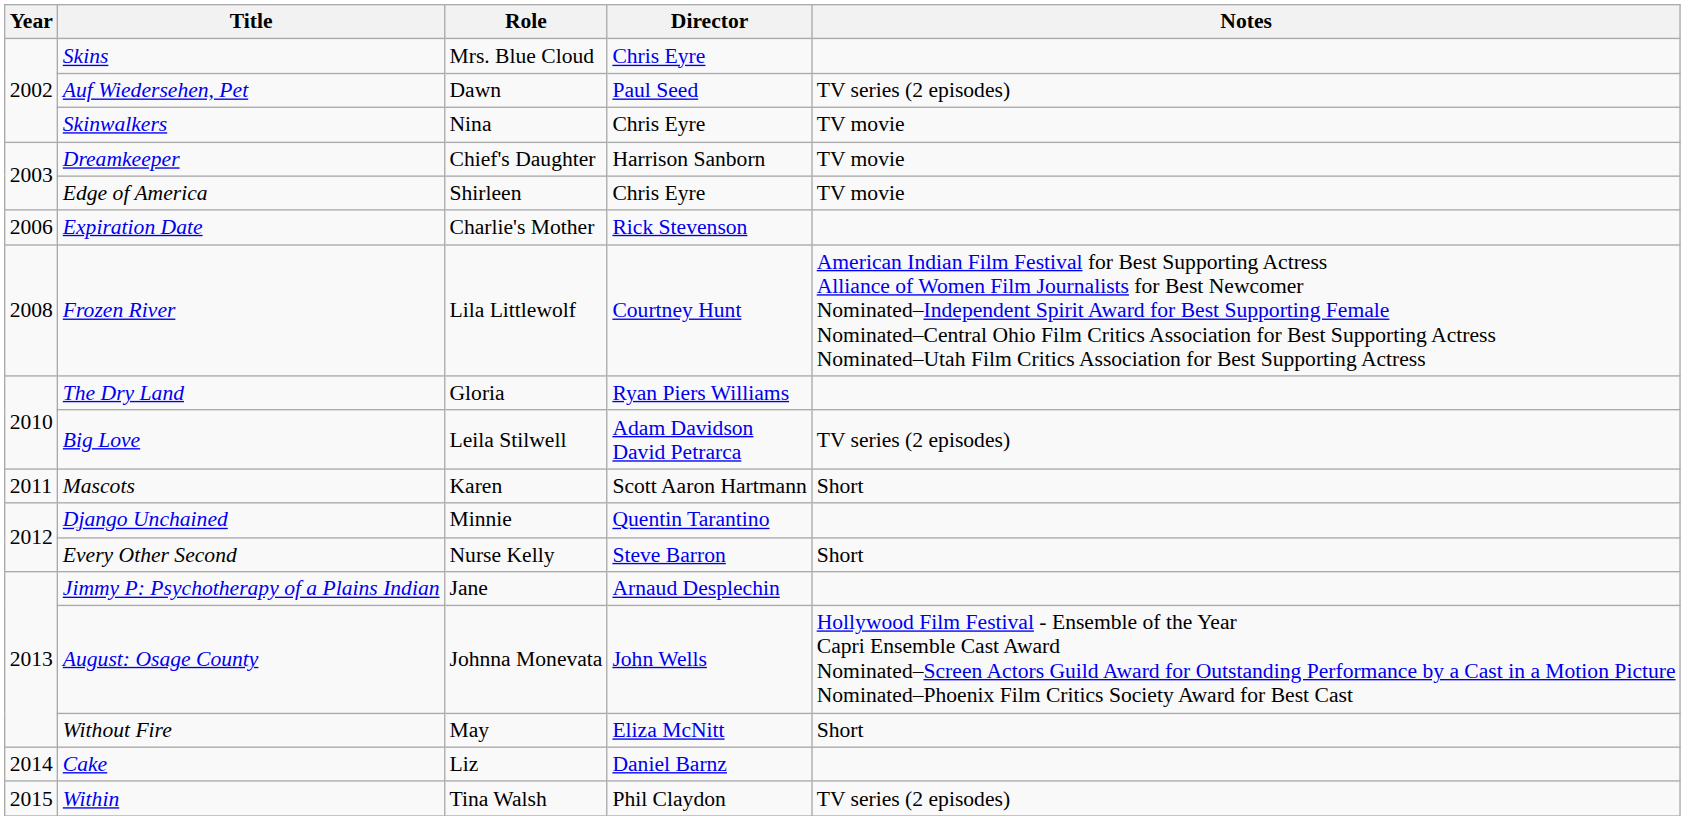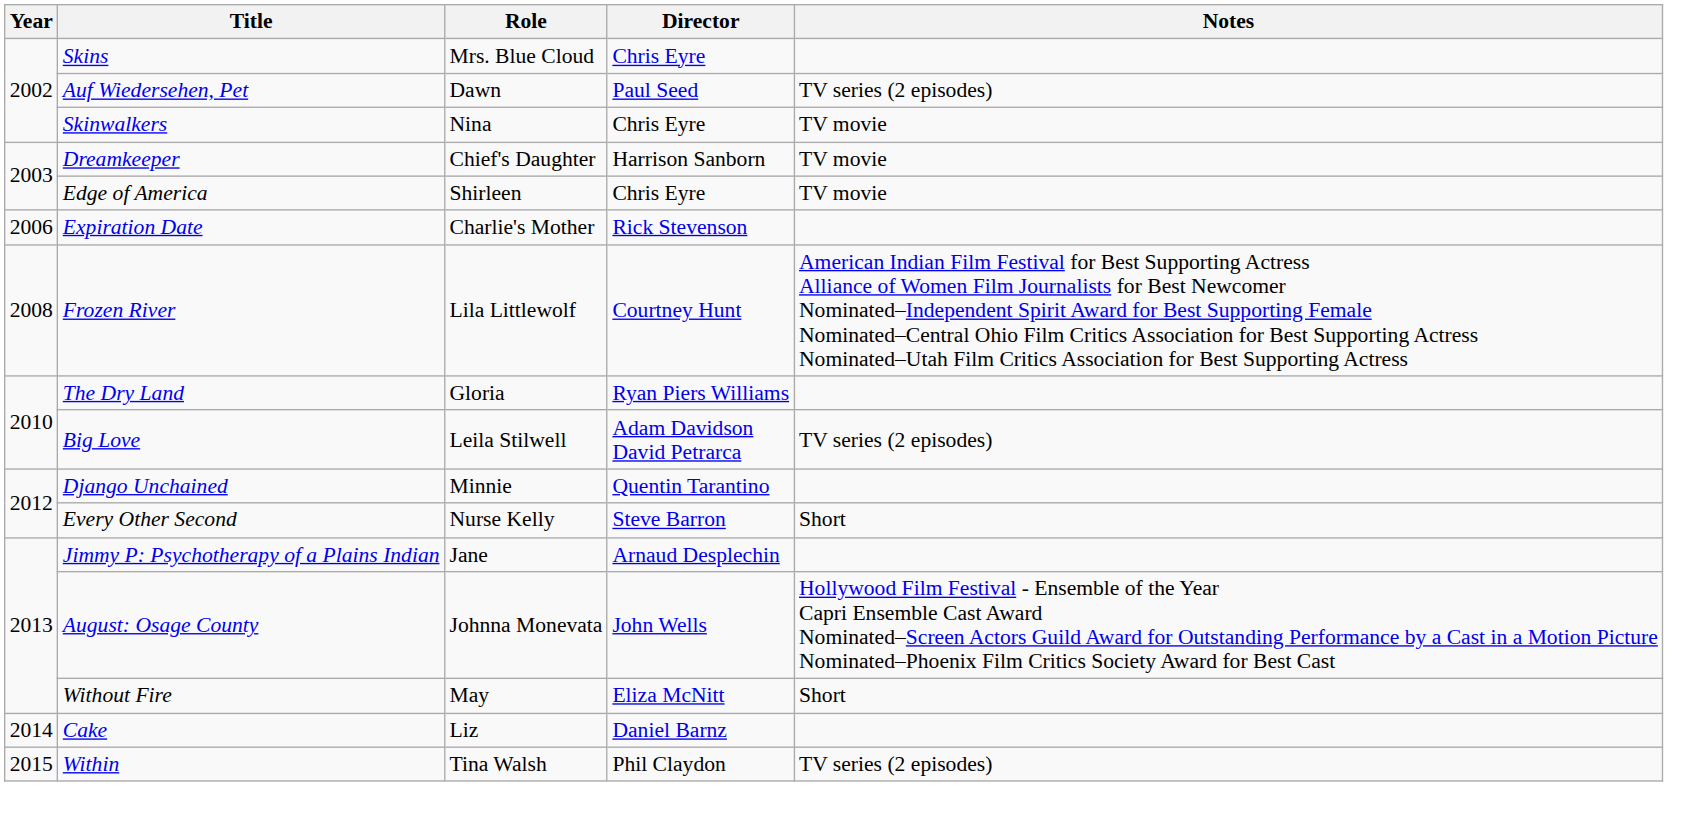 <table class="wikitable sortable">
 <tr>
 <th>Year</th>
 <th>Title</th>
 <th>Role</th>
 <th>Director</th>
 <th class="unsortable">Notes</th>
 </tr>
 <tr>
 <td rowspan=3>2002</td>
 <td><em><a href='#'>Skins</a></em></td>
 <td>Mrs. Blue Cloud</td>
 <td><a href='#'>Chris Eyre</a></td>
 <td></td>
 </tr>
 <tr>
 <td><em><a href='#'>Auf Wiedersehen, Pet</a></em></td>
 <td>Dawn</td>
 <td><a href='#'>Paul Seed</a></td>
 <td>TV series (2 episodes)</td>
 </tr>
 <tr>
 <td><em><a href='#'>Skinwalkers</a></em></td>
 <td>Nina</td>
 <td>Chris Eyre</td>
 <td>TV movie</td>
 </tr>
 <tr>
 <td rowspan=2>2003</td>
 <td><em><a href='#'>Dreamkeeper</a></em></td>
 <td>Chief's Daughter</td>
 <td>Harrison Sanborn</td>
 <td>TV movie</td>
 </tr>
 <tr>
 <td><em>Edge of America</em></td>
 <td>Shirleen</td>
 <td>Chris Eyre</td>
 <td>TV movie</td>
 </tr>
 <tr>
 <td rowspan=1>2006</td>
 <td><em><a href='#'>Expiration Date</a></em></td>
 <td>Charlie's Mother</td>
 <td><a href='#'>Rick Stevenson</a></td>
 <td></td>
 </tr>
 <tr>
 <td rowspan=1>2008</td>
 <td><em><a href='#'>Frozen River</a></em></td>
 <td>Lila Littlewolf</td>
 <td><a href='#'>Courtney Hunt</a></td>
 <td><a href='#'>American Indian Film Festival</a> for Best Supporting Actress<br><a href='#'>Alliance of Women Film Journalists</a> for Best Newcomer<br>Nominated–<a href='#'>Independent Spirit Award for Best Supporting Female</a><br>Nominated–Central Ohio Film Critics Association for Best Supporting Actress<br>Nominated–Utah Film Critics Association for Best Supporting Actress</td>
 </tr>
 <tr>
 <td rowspan=2>2010</td>
 <td><em><a href='#'>The Dry Land</a></em></td>
 <td>Gloria</td>
 <td><a href='#'>Ryan Piers Williams</a></td>
 <td></td>
 </tr>
 <tr>
 <td><em><a href='#'>Big Love</a></em></td>
 <td>Leila Stilwell</td>
 <td><a href='#'>Adam Davidson</a><br><a href='#'>David Petrarca</a></td>
 <td>TV series (2 episodes)</td>
 </tr>
 <tr>
-<td rowspan=1>2011</td>
-<td><em>Mascots</em></td>
-<td>Karen</td>
-<td>Scott Aaron Hartmann</td>
-<td>Short</td>
-</tr>
-<tr>
 <td rowspan=2>2012</td>
 <td><em><a href='#'>Django Unchained</a></em></td>
 <td>Minnie</td>
 <td><a href='#'>Quentin Tarantino</a></td>
 <td></td>
 </tr>
 <tr>
 <td><em>Every Other Second</em></td>
 <td>Nurse Kelly</td>
 <td><a href='#'>Steve Barron</a></td>
 <td>Short</td>
 </tr>
 <tr>
 <td rowspan=3>2013</td>
 <td><em><a href='#'>Jimmy P: Psychotherapy of a Plains Indian</a></em></td>
 <td>Jane</td>
 <td><a href='#'>Arnaud Desplechin</a></td>
 <td></td>
 </tr>
 <tr>
 <td><em><a href='#'>August: Osage County</a></em></td>
 <td>Johnna Monevata</td>
 <td><a href='#'>John Wells</a></td>
 <td><a href='#'>Hollywood Film Festival</a> - Ensemble of the Year<br>Capri Ensemble Cast Award<br>Nominated–<a href='#'>Screen Actors Guild Award for Outstanding Performance by a Cast in a Motion Picture</a><br>Nominated–Phoenix Film Critics Society Award for Best Cast</td>
 </tr>
 <tr>
 <td><em>Without Fire</em></td>
 <td>May</td>
 <td><a href='#'>Eliza McNitt</a></td>
 <td>Short</td>
 </tr>
 <tr>
 <td rowspan=1>2014</td>
 <td><em><a href='#'>Cake</a></em></td>
 <td>Liz</td>
 <td><a href='#'>Daniel Barnz</a></td>
 <td></td>
 </tr>
 <tr>
 <td rowspan=1>2015</td>
 <td><em><a href='#'>Within</a></em></td>
 <td>Tina Walsh</td>
 <td>Phil Claydon</td>
 <td>TV series (2 episodes)</td>
 </tr>
 </table>
